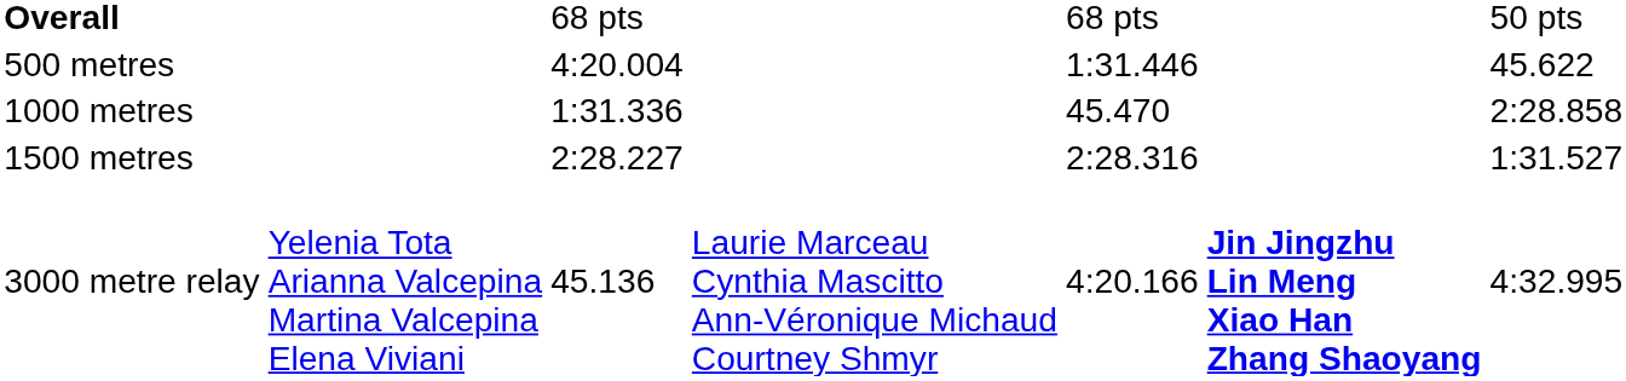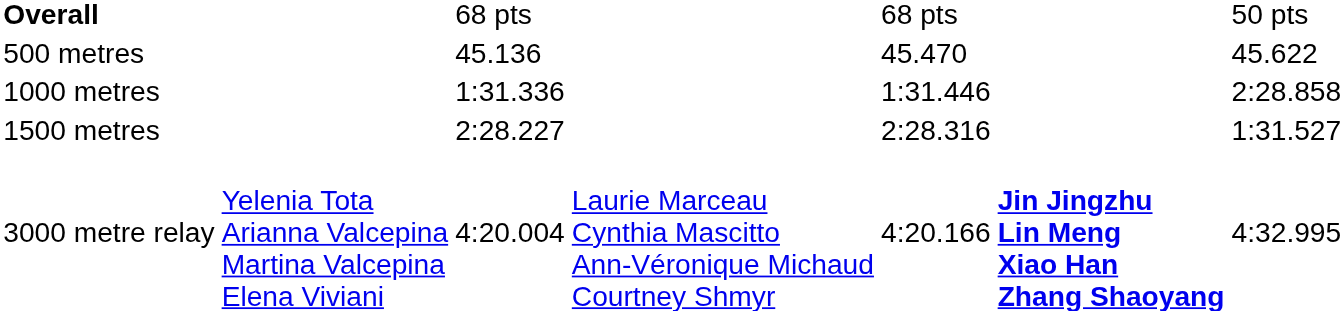 <table>
 <tr>
 <td><strong>Overall</strong></td>
 <td></td>
 <td>68 pts</td>
 <td></td>
 <td>68 pts</td>
 <td></td>
 <td>50 pts</td>
 </tr>
 <tr>
 <td>500 metres<br></td>
 <td></td>
-<td>4:20.004</td>
+<td>45.136</td>
 <td></td>
-<td>1:31.446</td>
+<td>45.470</td>
 <td></td>
 <td>45.622</td>
 </tr>
 <tr>
 <td>1000 metres<br></td>
 <td></td>
 <td>1:31.336</td>
 <td></td>
-<td>45.470</td>
+<td>1:31.446</td>
 <td></td>
 <td>2:28.858</td>
 </tr>
 <tr>
 <td>1500 metres<br></td>
 <td></td>
 <td>2:28.227</td>
 <td></td>
 <td>2:28.316</td>
 <td></td>
 <td>1:31.527</td>
 </tr>
 <tr>
 <td>3000 metre relay <br></td>
 <td><br><a href='#'>Yelenia Tota</a><br><a href='#'>Arianna Valcepina</a><br><a href='#'>Martina Valcepina</a><br><a href='#'>Elena Viviani</a></td>
-<td>45.136</td>
+<td>4:20.004</td>
 <td><br><a href='#'>Laurie Marceau</a><br><a href='#'>Cynthia Mascitto</a><br><a href='#'>Ann-Véronique Michaud</a><br><a href='#'>Courtney Shmyr</a></td>
 <td>4:20.166</td>
 <td><strong><br><a href='#'>Jin Jingzhu</a><br><a href='#'>Lin Meng</a><br><a href='#'>Xiao Han</a><br><a href='#'>Zhang Shaoyang</a></strong></td>
 <td>4:32.995</td>
 </tr>
 </table>
